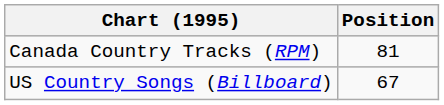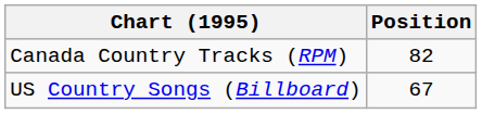 <table class="wikitable sortable">
 <tr>
 <th scope="col">Chart (1995)</th>
 <th scope="col">Position</th>
 </tr>
 <tr>
 <td>Canada Country Tracks (<em><a href='#'>RPM</a></em>)</td>
-<td align="center">81</td>
+<td align="center">82</td>
 </tr>
 <tr>
 <td>US <a href='#'>Country Songs</a> (<em><a href='#'>Billboard</a></em>)</td>
 <td align="center">67</td>
 </tr>
 </table>
